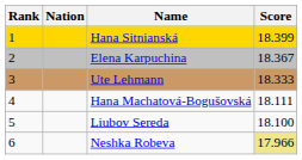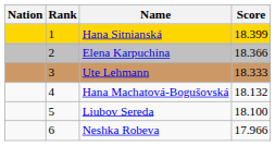 <table class="wikitable">
 <tr>
+<th>Nation</th>
 <th>Rank</th>
-<th>Nation</th>
 <th>Name</th>
 <th>Score</th>
 </tr>
 <tr bgcolor=gold>
+<td></td>
 <td>1</td>
-<td></td>
 <td><a href='#'>Hana Sitnianská</a></td>
 <td>18.399</td>
 </tr>
 <tr bgcolor=silver>
+<td></td>
 <td>2</td>
-<td></td>
 <td><a href='#'>Elena Karpuchina</a></td>
-<td>18.367</td>
+<td>18.366</td>
 </tr>
 <tr bgcolor=cc9966>
+<td></td>
 <td>3</td>
-<td></td>
 <td><a href='#'>Ute Lehmann</a></td>
 <td>18.333</td>
 </tr>
 <tr>
+<td></td>
 <td>4</td>
-<td></td>
 <td><a href='#'>Hana Machatová-Bogušovská</a></td>
-<td>18.111</td>
+<td>18.132</td>
 </tr>
 <tr>
+<td></td>
 <td>5</td>
-<td></td>
 <td><a href='#'>Liubov Sereda</a></td>
 <td>18.100</td>
 </tr>
 <tr>
+<td></td>
 <td>6</td>
-<td></td>
 <td><a href='#'>Neshka Robeva</a></td>
-<td style="background: khaki;">17.966</td>
+<td>17.966</td>
 </tr>
 </table>
